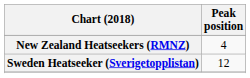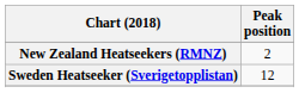 <table class="wikitable sortable plainrowheaders" style="text-align:center">
 <tr>
 <th scope="col">Chart (2018)</th>
 <th scope="col">Peak<br>position</th>
 </tr>
 <tr>
 </tr>
 <tr>
 </tr>
 <tr>
 <th scope="row">New Zealand Heatseekers (<a href='#'>RMNZ</a>)</th>
-<td>4</td>
+<td>2</td>
 </tr>
 <tr>
 <th scope="row">Sweden Heatseeker (<a href='#'>Sverigetopplistan</a>)</th>
 <td>12</td>
 </tr>
 <tr>
 </tr>
 <tr>
 </tr>
 <tr>
 </tr>
 </table>
